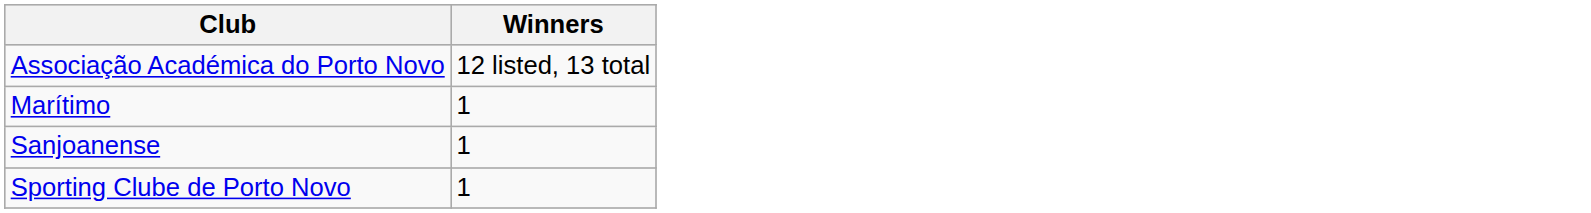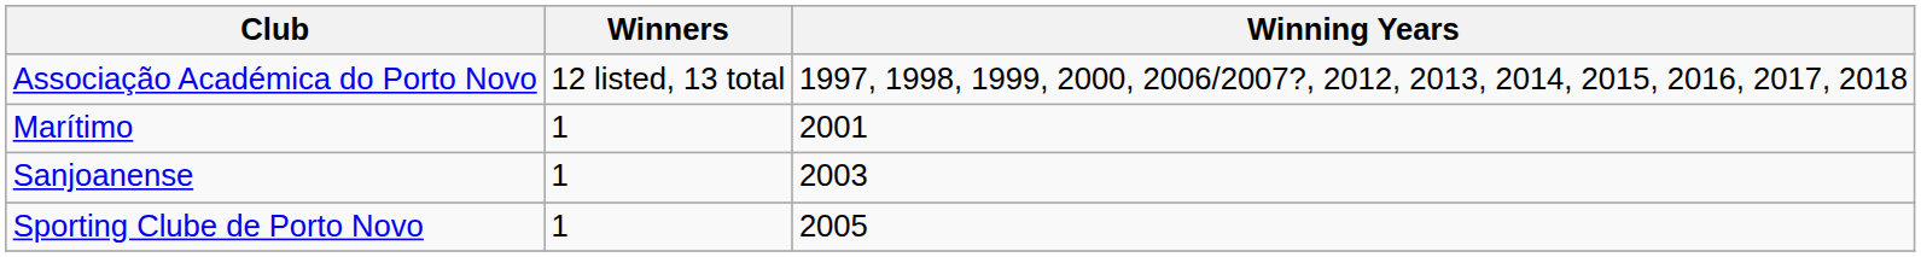 <table class="wikitable">
 <tr>
 <th>Club</th>
 <th>Winners</th>
+<th>Winning Years</th>
 </tr>
 <tr>
 <td><a href='#'>Associação Académica do Porto Novo</a></td>
 <td>12 listed, 13 total</td>
+<td>1997, 1998, 1999, 2000, 2006/2007?, 2012, 2013, 2014, 2015, 2016, 2017, 2018</td>
 </tr>
 <tr>
 <td><a href='#'>Marítimo</a></td>
 <td>1</td>
+<td>2001</td>
 </tr>
 <tr>
 <td><a href='#'>Sanjoanense</a></td>
 <td>1</td>
+<td>2003</td>
 </tr>
 <tr>
 <td><a href='#'>Sporting Clube de Porto Novo</a></td>
 <td>1</td>
+<td>2005</td>
 </tr>
 </table>
